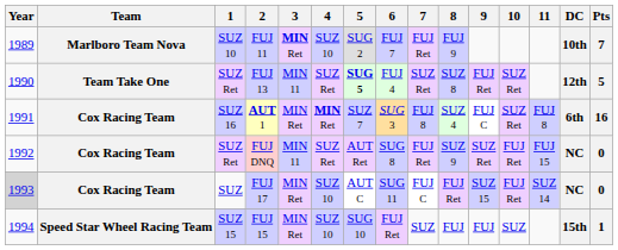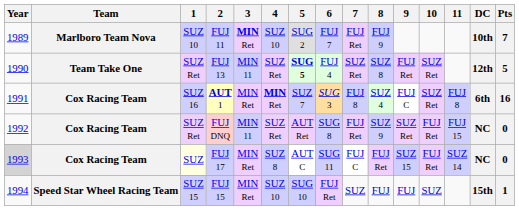 <table class="wikitable" style="text-align:center; font-size:90%">
 <tr>
 <th>Year</th>
 <th>Team</th>
 <th>1</th>
 <th>2</th>
 <th>3</th>
 <th>4</th>
 <th>5</th>
 <th>6</th>
 <th>7</th>
 <th>8</th>
 <th>9</th>
 <th>10</th>
 <th>11</th>
 <th>DC</th>
 <th>Pts</th>
 </tr>
 <tr>
 <td><a href='#'>1989</a></td>
 <th>Marlboro Team Nova</th>
 <td style="background:#CFCFFF;"><a href='#'>SUZ</a><br><small>10</small></td>
 <td style="background:#CFCFFF;"><a href='#'>FUJ</a><br><small>11</small></td>
 <td style="background:#EFCFFF;"><strong><a href='#'>MIN</a></strong><br><small>Ret</small></td>
 <td style="background:#CFCFFF;"><a href='#'>SUZ</a><br><small>10</small></td>
 <td style="background:#DFDFDF;"><a href='#'>SUG</a><br><small>2</small></td>
 <td style="background:#CFCFFF;"><a href='#'>FUJ</a><br><small>7</small></td>
 <td style="background:#EFCFFF;"><a href='#'>FUJ</a><br><small>Ret</small></td>
 <td style="background:#CFCFFF;"><a href='#'>FUJ</a><br><small>9</small></td>
 <td></td>
 <td></td>
 <td></td>
 <th>10th</th>
 <th>7</th>
 </tr>
 <tr>
 <td><a href='#'>1990</a></td>
 <th>Team Take One</th>
 <td style="background:#EFCFFF;"><a href='#'>SUZ</a><br><small>Ret</small></td>
 <td style="background:#CFCFFF;"><a href='#'>FUJ</a><br><small>13</small></td>
 <td style="background:#CFCFFF;"><a href='#'>MIN</a><br><small>11</small></td>
 <td style="background:#EFCFFF;"><a href='#'>SUZ</a><br><small>Ret</small></td>
 <td style="background:#DFFFDF;"><strong><a href='#'>SUG</a><br><small>5</small></strong></td>
 <td style="background:#DFFFDF;"><a href='#'>FUJ</a><br><small>4</small></td>
 <td style="background:#EFCFFF;"><a href='#'>SUZ</a><br><small>Ret</small></td>
 <td style="background:#CFCFFF;"><a href='#'>SUZ</a><br><small>8</small></td>
 <td style="background:#EFCFFF;"><a href='#'>FUJ</a><br><small>Ret</small></td>
 <td style="background:#EFCFFF;"><a href='#'>SUZ</a><br><small>Ret</small></td>
 <td></td>
 <th>12th</th>
 <th>5</th>
 </tr>
 <tr>
 <td><a href='#'>1991</a></td>
 <th>Cox Racing Team</th>
 <td style="background:#CFCFFF;"><a href='#'>SUZ</a><br><small>16</small></td>
 <td style="background:#FFFFBF;"><strong><a href='#'>AUT</a></strong><br><small>1</small></td>
 <td style="background:#EFCFFF;"><a href='#'>MIN</a><br><small>Ret</small></td>
 <td style="background:#EFCFFF;"><strong><a href='#'>MIN</a></strong><br><small>Ret</small></td>
 <td style="background:#CFCFFF;"><a href='#'>SUZ</a><br><small>7</small></td>
 <td style="background:#FFDF9F;"><em><a href='#'>SUG</a></em><br><small>3</small></td>
 <td style="background:#CFCFFF;"><a href='#'>FUJ</a><br><small>8</small></td>
 <td style="background:#DFFFDF;"><a href='#'>SUZ</a><br><small>4</small></td>
 <td style="background:#FFFFFF;"><a href='#'>FUJ</a><br><small>C</small></td>
 <td style="background:#EFCFFF;"><a href='#'>SUZ</a><br><small>Ret</small></td>
 <td style="background:#CFCFFF;"><a href='#'>FUJ</a><br><small>8</small></td>
 <th>6th</th>
 <th>16</th>
 </tr>
 <tr>
 <td><a href='#'>1992</a></td>
 <th>Cox Racing Team</th>
 <td style="background:#EFCFFF;"><a href='#'>SUZ</a><br><small>Ret</small></td>
 <td style="background:#FFCFCF;"><a href='#'>FUJ</a><br><small>DNQ</small></td>
 <td style="background:#CFCFFF;"><a href='#'>MIN</a><br><small>11</small></td>
 <td style="background:#EFCFFF;"><a href='#'>SUZ</a><br><small>Ret</small></td>
 <td style="background:#EFCFFF;"><a href='#'>AUT</a><br><small>Ret</small></td>
 <td style="background:#CFCFFF;"><a href='#'>SUG</a><br><small>8</small></td>
 <td style="background:#EFCFFF;"><a href='#'>FUJ</a><br><small>Ret</small></td>
 <td style="background:#CFCFFF;"><a href='#'>SUZ</a><br><small>9</small></td>
 <td style="background:#EFCFFF;"><a href='#'>SUZ</a><br><small>Ret</small></td>
 <td style="background:#EFCFFF;"><a href='#'>FUJ</a><br><small>Ret</small></td>
 <td style="background:#CFCFFF;"><a href='#'>FUJ</a><br><small>15</small></td>
 <th>NC</th>
 <th>0</th>
 </tr>
 <tr>
 <td style="background: lightgrey;"><a href='#'>1993</a></td>
 <th>Cox Racing Team</th>
-<td><a href='#'>SUZ</a></td>
+<td style="background: lightyellow;"><a href='#'>SUZ</a></td>
 <td style="background:#CFCFFF;"><a href='#'>FUJ</a><br><small>17</small></td>
 <td style="background:#EFCFFF;"><a href='#'>MIN</a><br><small>Ret</small></td>
-<td style="background:#CFCFFF;"><a href='#'>SUZ</a><br><small>10</small></td>
+<td style="background:#CFCFFF;"><a href='#'>SUZ</a><br><small>8</small></td>
 <td style="background:#FFFFFF;"><a href='#'>AUT</a><br><small>C</small></td>
 <td style="background:#CFCFFF;"><a href='#'>SUG</a><br><small>11</small></td>
 <td style="background:#FFFFFF;"><a href='#'>FUJ</a><br><small>C</small></td>
 <td style="background:#EFCFFF;"><a href='#'>FUJ</a><br><small>Ret</small></td>
 <td style="background:#CFCFFF;"><a href='#'>SUZ</a><br><small>15</small></td>
 <td style="background:#EFCFFF;"><a href='#'>FUJ</a><br><small>Ret</small></td>
 <td style="background:#CFCFFF;"><a href='#'>SUZ</a><br><small>14</small></td>
 <th>NC</th>
 <th>0</th>
 </tr>
 <tr>
 <td><a href='#'>1994</a></td>
 <th>Speed Star Wheel Racing Team</th>
 <td style="background:#CFCFFF;"><a href='#'>SUZ</a><br><small>15</small></td>
 <td style="background:#CFCFFF;"><a href='#'>FUJ</a><br><small>15</small></td>
 <td style="background:#EFCFFF;"><a href='#'>MIN</a><br><small>Ret</small></td>
 <td style="background:#CFCFFF;"><a href='#'>SUZ</a><br><small>10</small></td>
 <td style="background:#CFCFFF;"><a href='#'>SUG</a><br><small>10</small></td>
 <td style="background:#EFCFFF;"><a href='#'>FUJ</a><br><small>Ret</small></td>
 <td><a href='#'>SUZ</a></td>
 <td><a href='#'>FUJ</a></td>
 <td><a href='#'>FUJ</a></td>
 <td><a href='#'>SUZ</a></td>
 <td></td>
 <th>15th</th>
 <th>1</th>
 </tr>
 </table>
